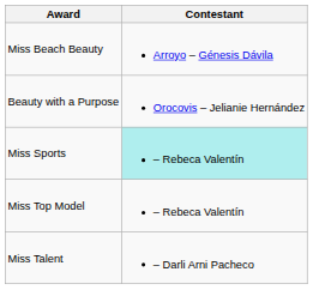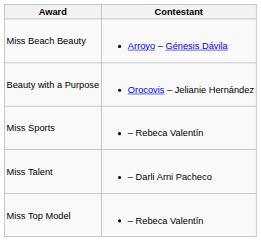 <table class="wikitable unsortable" style="font-size:95%;">
 <tr>
 <th>Award</th>
 <th>Contestant</th>
 </tr>
 <tr>
 <td>Miss Beach Beauty</td>
 <td><br><ul><li> <a href='#'>Arroyo</a> – <a href='#'>Génesis Dávila</a></li></ul></td>
 </tr>
 <tr>
 <td>Beauty with a Purpose</td>
 <td><br><ul><li> <a href='#'>Orocovis</a> – Jelianie Hernández</li></ul></td>
 </tr>
 <tr>
 <td>Miss Sports</td>
-<td style="background: paleturquoise;"><br><ul><li> – Rebeca Valentín</li></ul></td>
-</tr>
-<tr>
-<td>Miss Top Model</td>
 <td><br><ul><li> – Rebeca Valentín</li></ul></td>
 </tr>
 <tr>
 <td>Miss Talent</td>
 <td><br><ul><li> – Darli Arni Pacheco</li></ul></td>
 </tr>
+<tr>
+<td>Miss Top Model</td>
+<td><br><ul><li> – Rebeca Valentín</li></ul></td>
+</tr>
 </table>
